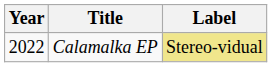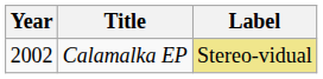 <table class="wikitable">
 <tr>
 <th>Year</th>
 <th>Title</th>
 <th>Label</th>
 </tr>
 <tr>
-<td>2022</td>
+<td>2002</td>
 <td><em>Calamalka EP</em></td>
 <td style="background: khaki;">Stereo-vidual</td>
 </tr>
 </table>
